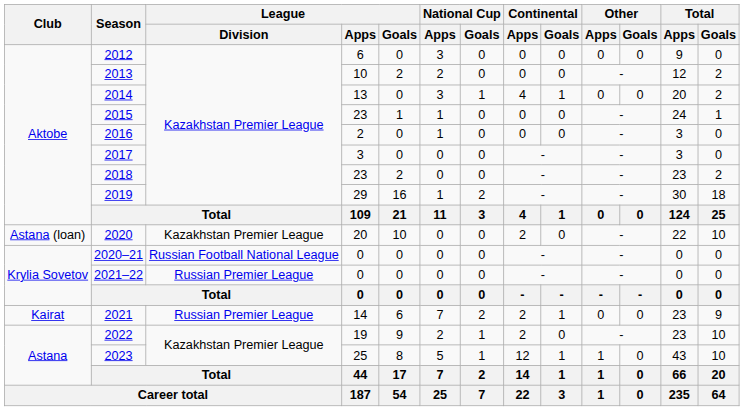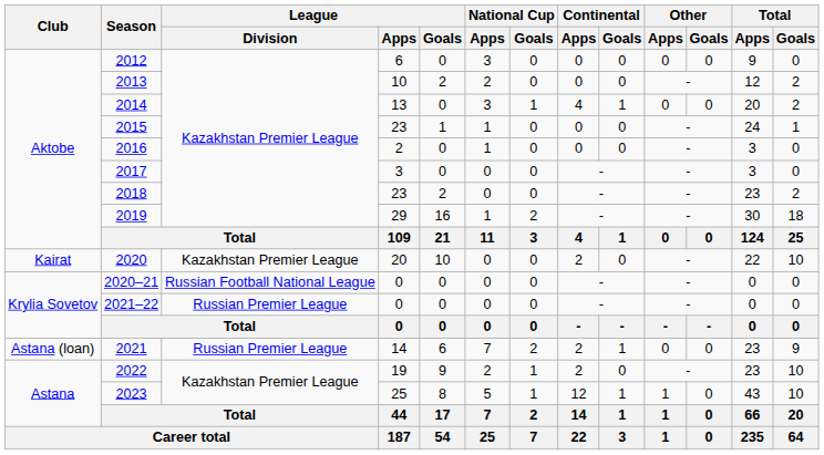 <table class="wikitable" style="text-align: center">
 <tr>
 <th rowspan="2">Club</th>
 <th rowspan="2">Season</th>
 <th colspan="3">League</th>
 <th colspan="2">National Cup</th>
 <th colspan="2">Continental</th>
 <th colspan="2">Other</th>
 <th colspan="2">Total</th>
 </tr>
 <tr>
 <th>Division</th>
 <th>Apps</th>
 <th>Goals</th>
 <th>Apps</th>
 <th>Goals</th>
 <th>Apps</th>
 <th>Goals</th>
 <th>Apps</th>
 <th>Goals</th>
 <th>Apps</th>
 <th>Goals</th>
 </tr>
 <tr>
 <td rowspan="9"><a href='#'>Aktobe</a></td>
 <td><a href='#'>2012</a></td>
 <td rowspan="8"><a href='#'>Kazakhstan Premier League</a></td>
 <td>6</td>
 <td>0</td>
 <td>3</td>
 <td>0</td>
 <td>0</td>
 <td>0</td>
 <td>0</td>
 <td>0</td>
 <td>9</td>
 <td>0</td>
 </tr>
 <tr>
 <td><a href='#'>2013</a></td>
 <td>10</td>
 <td>2</td>
 <td>2</td>
 <td>0</td>
 <td>0</td>
 <td>0</td>
 <td colspan="2">-</td>
 <td>12</td>
 <td>2</td>
 </tr>
 <tr>
 <td><a href='#'>2014</a></td>
 <td>13</td>
 <td>0</td>
 <td>3</td>
 <td>1</td>
 <td>4</td>
 <td>1</td>
 <td>0</td>
 <td>0</td>
 <td>20</td>
 <td>2</td>
 </tr>
 <tr>
 <td><a href='#'>2015</a></td>
 <td>23</td>
 <td>1</td>
 <td>1</td>
 <td>0</td>
 <td>0</td>
 <td>0</td>
 <td colspan="2">-</td>
 <td>24</td>
 <td>1</td>
 </tr>
 <tr>
 <td><a href='#'>2016</a></td>
 <td>2</td>
 <td>0</td>
 <td>1</td>
 <td>0</td>
 <td>0</td>
 <td>0</td>
 <td colspan="2">-</td>
 <td>3</td>
 <td>0</td>
 </tr>
 <tr>
 <td><a href='#'>2017</a></td>
 <td>3</td>
 <td>0</td>
 <td>0</td>
 <td>0</td>
 <td colspan="2">-</td>
 <td colspan="2">-</td>
 <td>3</td>
 <td>0</td>
 </tr>
 <tr>
 <td><a href='#'>2018</a></td>
 <td>23</td>
 <td>2</td>
 <td>0</td>
 <td>0</td>
 <td colspan="2">-</td>
 <td colspan="2">-</td>
 <td>23</td>
 <td>2</td>
 </tr>
 <tr>
 <td><a href='#'>2019</a></td>
 <td>29</td>
 <td>16</td>
 <td>1</td>
 <td>2</td>
 <td colspan="2">-</td>
 <td colspan="2">-</td>
 <td>30</td>
 <td>18</td>
 </tr>
 <tr>
 <th colspan="2">Total</th>
 <th>109</th>
 <th>21</th>
 <th>11</th>
 <th>3</th>
 <th>4</th>
 <th>1</th>
 <th>0</th>
 <th>0</th>
 <th>124</th>
 <th>25</th>
 </tr>
 <tr>
-<td><a href='#'>Astana</a> (loan)</td>
+<td><a href='#'>Kairat</a></td>
 <td><a href='#'>2020</a></td>
 <td>Kazakhstan Premier League</td>
 <td>20</td>
 <td>10</td>
 <td>0</td>
 <td>0</td>
 <td>2</td>
 <td>0</td>
 <td colspan="2">-</td>
 <td>22</td>
 <td>10</td>
 </tr>
 <tr>
 <td rowspan="3"><a href='#'>Krylia Sovetov</a></td>
 <td><a href='#'>2020–21</a></td>
 <td><a href='#'>Russian Football National League</a></td>
 <td>0</td>
 <td>0</td>
 <td>0</td>
 <td>0</td>
 <td colspan="2">-</td>
 <td colspan="2">-</td>
 <td>0</td>
 <td>0</td>
 </tr>
 <tr>
 <td><a href='#'>2021–22</a></td>
 <td><a href='#'>Russian Premier League</a></td>
 <td>0</td>
 <td>0</td>
 <td>0</td>
 <td>0</td>
 <td colspan="2">-</td>
 <td colspan="2">-</td>
 <td>0</td>
 <td>0</td>
 </tr>
 <tr>
 <th colspan="2">Total</th>
 <th>0</th>
 <th>0</th>
 <th>0</th>
 <th>0</th>
 <th>-</th>
 <th>-</th>
 <th>-</th>
 <th>-</th>
 <th>0</th>
 <th>0</th>
 </tr>
 <tr>
-<td><a href='#'>Kairat</a></td>
+<td><a href='#'>Astana</a> (loan)</td>
 <td><a href='#'>2021</a></td>
 <td><a href='#'>Russian Premier League</a></td>
 <td>14</td>
 <td>6</td>
 <td>7</td>
 <td>2</td>
 <td>2</td>
 <td>1</td>
 <td>0</td>
 <td>0</td>
 <td>23</td>
 <td>9</td>
 </tr>
 <tr>
 <td rowspan="3"><a href='#'>Astana</a></td>
 <td><a href='#'>2022</a></td>
 <td rowspan="2">Kazakhstan Premier League</td>
 <td>19</td>
 <td>9</td>
 <td>2</td>
 <td>1</td>
 <td>2</td>
 <td>0</td>
 <td colspan="2">-</td>
 <td>23</td>
 <td>10</td>
 </tr>
 <tr>
 <td><a href='#'>2023</a></td>
 <td>25</td>
 <td>8</td>
 <td>5</td>
 <td>1</td>
 <td>12</td>
 <td>1</td>
 <td>1</td>
 <td>0</td>
 <td>43</td>
 <td>10</td>
 </tr>
 <tr>
 <th colspan="2">Total</th>
 <th>44</th>
 <th>17</th>
 <th>7</th>
 <th>2</th>
 <th>14</th>
 <th>1</th>
 <th>1</th>
 <th>0</th>
 <th>66</th>
 <th>20</th>
 </tr>
 <tr>
 <th colspan="3">Career total</th>
 <th>187</th>
 <th>54</th>
 <th>25</th>
 <th>7</th>
 <th>22</th>
 <th>3</th>
 <th>1</th>
 <th>0</th>
 <th>235</th>
 <th>64</th>
 </tr>
 </table>
